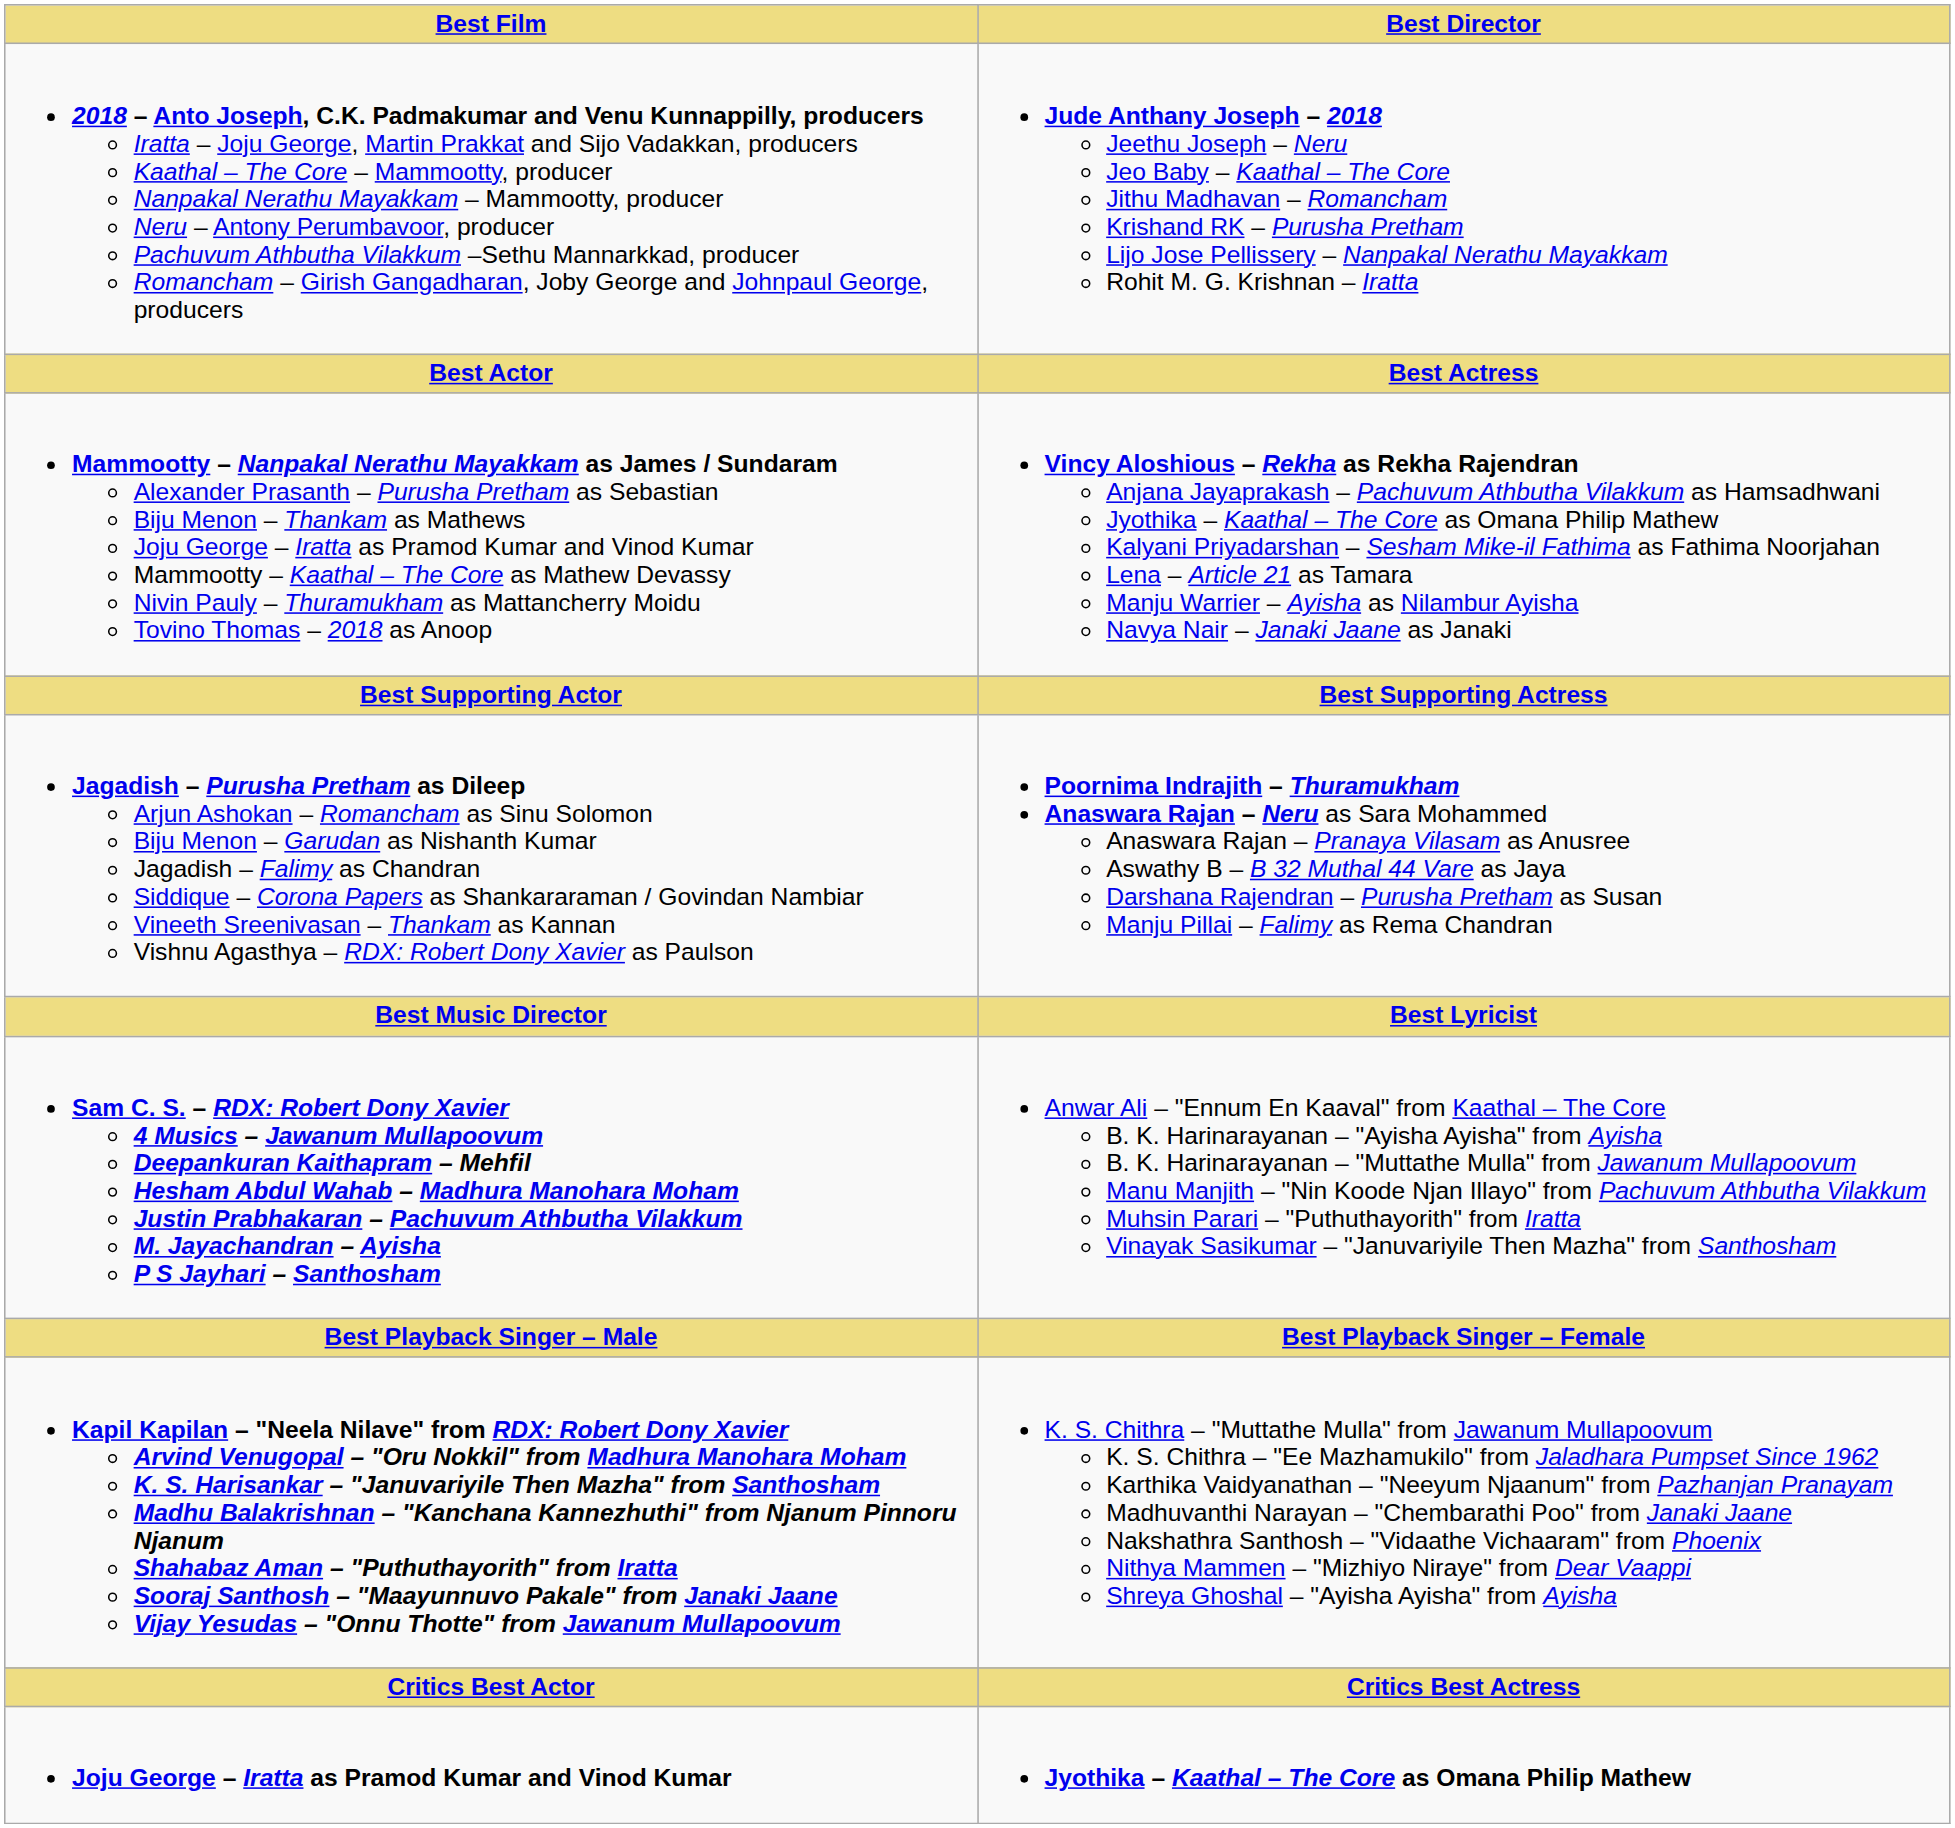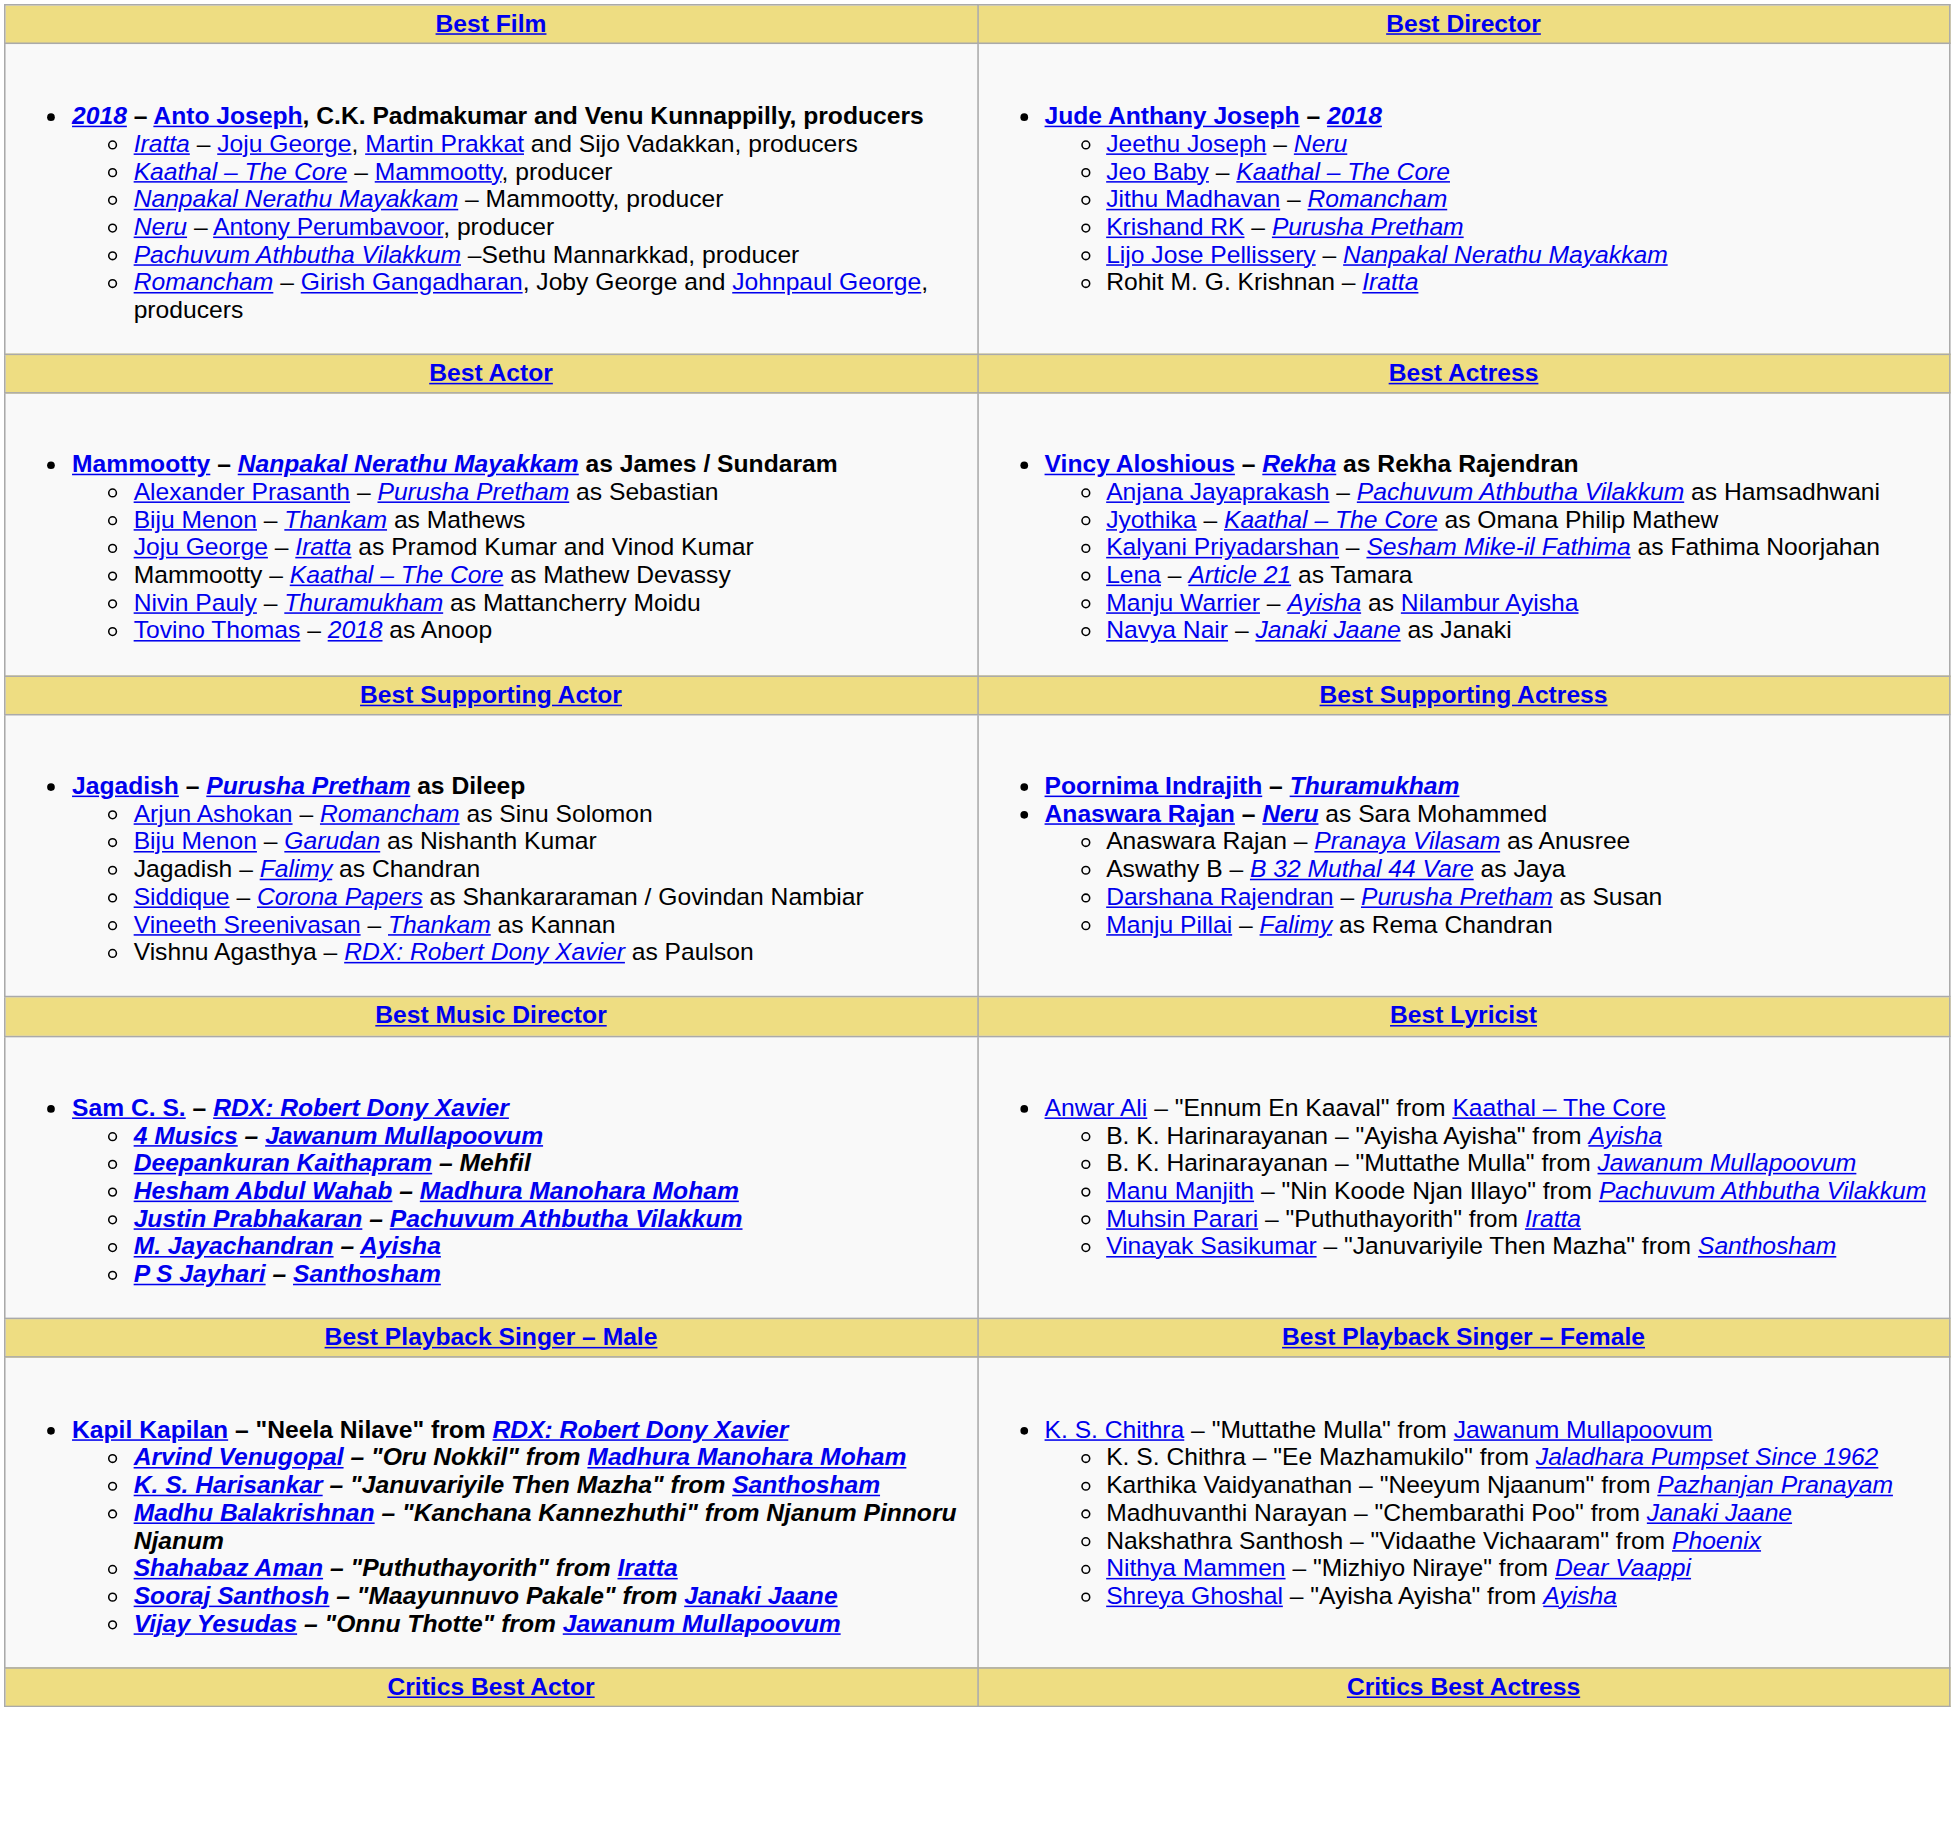 <table class="wikitable" width=100% |>
 <tr>
 <th ! style="background:#eedd82; text-align:center; width:50%;"><a href='#'>Best Film</a></th>
 <th ! style="background:#eedd82; text-align:center; width:50%;"><a href='#'>Best Director</a></th>
 </tr>
 <tr>
 <td valign="top"><br><ul><li><strong><a href='#'><em>2018</em></a> – <a href='#'>Anto Joseph</a>, C.K. Padmakumar and Venu Kunnappilly, producers</strong><ul><li><em><a href='#'>Iratta</a></em> – <a href='#'>Joju George</a>, <a href='#'>Martin Prakkat</a> and Sijo Vadakkan, producers</li><li><em><a href='#'>Kaathal – The Core</a></em> – <a href='#'>Mammootty</a>, producer</li><li><em><a href='#'>Nanpakal Nerathu Mayakkam</a></em> – Mammootty, producer</li><li><a href='#'><em>Neru</em></a> – <a href='#'>Antony Perumbavoor</a>, producer</li><li><em><a href='#'>Pachuvum Athbutha Vilakkum</a></em> –Sethu Mannarkkad, producer</li><li><em><a href='#'>Romancham</a></em> – <a href='#'>Girish Gangadharan</a>, Joby George and <a href='#'>Johnpaul George</a>, producers</li></ul></li></ul></td>
 <td valign="top"><br><ul><li><strong><a href='#'>Jude Anthany Joseph</a> – <a href='#'><em>2018</em></a></strong><ul><li><a href='#'>Jeethu Joseph</a> – <a href='#'><em>Neru</em></a></li><li><a href='#'>Jeo Baby</a> – <em><a href='#'>Kaathal – The Core</a></em></li><li><a href='#'>Jithu Madhavan</a> – <em><a href='#'>Romancham</a></em></li><li><a href='#'>Krishand RK</a> – <em><a href='#'>Purusha Pretham</a></em></li><li><a href='#'>Lijo Jose Pellissery</a> – <em><a href='#'>Nanpakal Nerathu Mayakkam</a></em></li><li>Rohit M. G. Krishnan – <em><a href='#'>Iratta</a></em></li></ul></li></ul></td>
 </tr>
 <tr>
 <th ! style="background:#eedd82; text-align:center;"><a href='#'>Best Actor</a></th>
 <th ! style="background:#eedd82; text-align:center;"><a href='#'>Best Actress</a></th>
 </tr>
 <tr>
 <td valign="top"><br><ul><li><strong><a href='#'>Mammootty</a> – <em><a href='#'>Nanpakal Nerathu Mayakkam</a></em> as James / Sundaram</strong><ul><li><a href='#'>Alexander Prasanth</a> – <em><a href='#'>Purusha Pretham</a></em> as Sebastian</li><li><a href='#'>Biju Menon</a> – <a href='#'><em>Thankam</em></a> as Mathews</li><li><a href='#'>Joju George</a> – <em><a href='#'>Iratta</a></em> as Pramod Kumar and Vinod Kumar</li><li>Mammootty – <em><a href='#'>Kaathal – The Core</a></em> as Mathew Devassy</li><li><a href='#'>Nivin Pauly</a> – <a href='#'><em>Thuramukham</em></a> as Mattancherry Moidu</li><li><a href='#'>Tovino Thomas</a> – <a href='#'><em>2018</em></a> as Anoop</li></ul></li></ul></td>
 <td valign="top"><br><ul><li><strong><a href='#'>Vincy Aloshious</a> – <a href='#'><em>Rekha</em></a> as Rekha Rajendran</strong><ul><li><a href='#'>Anjana Jayaprakash</a> – <em><a href='#'>Pachuvum Athbutha Vilakkum</a></em> as Hamsadhwani</li><li><a href='#'>Jyothika</a> – <em><a href='#'>Kaathal – The Core</a></em> as Omana Philip Mathew</li><li><a href='#'>Kalyani Priyadarshan</a> – <em><a href='#'>Sesham Mike-il Fathima</a></em> as Fathima Noorjahan</li><li><a href='#'>Lena</a> – <a href='#'><em>Article 21</em></a> as Tamara</li><li><a href='#'>Manju Warrier</a> – <a href='#'><em>Ayisha</em></a> as <a href='#'>Nilambur Ayisha</a></li><li><a href='#'>Navya Nair</a> – <em><a href='#'>Janaki Jaane</a></em> as Janaki</li></ul></li></ul></td>
 </tr>
 <tr>
 <th ! style="background:#eedd82; text-align:center;"><a href='#'>Best Supporting Actor</a></th>
 <th ! style="background:#eedd82; text-align:center;"><a href='#'>Best Supporting Actress</a></th>
 </tr>
 <tr>
 <td valign="top"><br><ul><li><strong><a href='#'>Jagadish</a> – <em><a href='#'>Purusha Pretham</a></em> as Dileep</strong><ul><li><a href='#'>Arjun Ashokan</a> – <em><a href='#'>Romancham</a></em> as Sinu Solomon</li><li><a href='#'>Biju Menon</a> – <a href='#'><em>Garudan</em></a> as Nishanth Kumar</li><li>Jagadish – <em><a href='#'>Falimy</a></em> as Chandran</li><li><a href='#'>Siddique</a> – <em><a href='#'>Corona Papers</a></em> as Shankararaman / Govindan Nambiar</li><li><a href='#'>Vineeth Sreenivasan</a> – <a href='#'><em>Thankam</em></a> as Kannan</li><li>Vishnu Agasthya – <em><a href='#'>RDX: Robert Dony Xavier</a></em> as Paulson</li></ul></li></ul></td>
 <td valign="top"><br><ul><li><strong><a href='#'>Poornima Indrajith</a> – <a href='#'><em>Thuramukham</em></a></strong></li><li><strong><a href='#'>Anaswara Rajan</a> – <a href='#'><em>Neru</em></a></strong> as Sara Mohammed<ul><li>Anaswara Rajan – <em><a href='#'>Pranaya Vilasam</a></em> as Anusree</li><li>Aswathy B – <em><a href='#'>B 32 Muthal 44 Vare</a></em> as Jaya</li><li><a href='#'>Darshana Rajendran</a> – <em><a href='#'>Purusha Pretham</a></em> as Susan</li><li><a href='#'>Manju Pillai</a> – <em><a href='#'>Falimy</a></em> as Rema Chandran</li></ul></li></ul></td>
 </tr>
 <tr>
 <th ! style="background:#eedd82; text-align:center;"><a href='#'>Best Music Director</a></th>
 <th ! style="background:#eedd82; text-align:center;"><a href='#'>Best Lyricist</a></th>
 </tr>
 <tr>
 <td valign="top"><br><ul><li><strong><a href='#'>Sam C. S.</a> – <em><a href='#'>RDX: Robert Dony Xavier</a><strong><em><ul><li><a href='#'>4 Musics</a> – </em><a href='#'>Jawanum Mullapoovum</a><em></li><li><a href='#'>Deepankuran Kaithapram</a> – </em>Mehfil<em></li><li><a href='#'>Hesham Abdul Wahab</a> – </em><a href='#'>Madhura Manohara Moham</a><em></li><li><a href='#'>Justin Prabhakaran</a> – </em><a href='#'>Pachuvum Athbutha Vilakkum</a><em></li><li><a href='#'>M. Jayachandran</a> – <a href='#'></em>Ayisha<em></a></li><li><a href='#'>P S Jayhari</a> – <a href='#'></em>Santhosham<em></a></li></ul></li></ul></td>
 <td valign="top"><br><ul><li></strong><a href='#'>Anwar Ali</a> – "Ennum En Kaaval" from </em><a href='#'>Kaathal – The Core</a></em></strong><ul><li>B. K. Harinarayanan – "Ayisha Ayisha" from <a href='#'><em>Ayisha</em></a></li><li>B. K. Harinarayanan – "Muttathe Mulla" from <em><a href='#'>Jawanum Mullapoovum</a></em></li><li><a href='#'>Manu Manjith</a> – "Nin Koode Njan Illayo" from <em><a href='#'>Pachuvum Athbutha Vilakkum</a></em></li><li><a href='#'>Muhsin Parari</a> – "Puthuthayorith" from <em><a href='#'>Iratta</a></em></li><li><a href='#'>Vinayak Sasikumar</a> – "Januvariyile Then Mazha" from <a href='#'><em>Santhosham</em></a></li></ul></li></ul></td>
 </tr>
 <tr>
 <th ! style="background:#eedd82; text-align:center;"><a href='#'>Best Playback Singer – Male</a></th>
 <th ! style="background:#eedd82; text-align:center;"><a href='#'>Best Playback Singer – Female</a></th>
 </tr>
 <tr>
 <td valign="top"><br><ul><li><strong><a href='#'>Kapil Kapilan</a> – "Neela Nilave" from <em><a href='#'>RDX: Robert Dony Xavier</a><strong><em><ul><li><a href='#'>Arvind Venugopal</a> – "Oru Nokkil" from </em><a href='#'>Madhura Manohara Moham</a><em></li><li><a href='#'>K. S. Harisankar</a> – "Januvariyile Then Mazha" from <a href='#'></em>Santhosham<em></a></li><li><a href='#'>Madhu Balakrishnan</a> – "Kanchana Kannezhuthi" from </em>Njanum Pinnoru Njanum<em></li><li><a href='#'>Shahabaz Aman</a> – "Puthuthayorith"  from </em><a href='#'>Iratta</a><em></li><li><a href='#'>Sooraj Santhosh</a> – "Maayunnuvo Pakale" from </em><a href='#'>Janaki Jaane</a><em></li><li><a href='#'>Vijay Yesudas</a> – "Onnu Thotte" from </em><a href='#'>Jawanum Mullapoovum</a><em></li></ul></li></ul></td>
 <td valign="top"><br><ul><li></strong><a href='#'>K. S. Chithra</a><strong> </strong>– "Muttathe Mulla" from </em><a href='#'>Jawanum Mullapoovum</a></em></strong><ul><li>K. S. Chithra – "Ee Mazhamukilo" from <em><a href='#'>Jaladhara Pumpset Since 1962</a></em></li><li>Karthika Vaidyanathan – "Neeyum Njaanum" from <em><a href='#'>Pazhanjan Pranayam</a></em></li><li>Madhuvanthi Narayan – "Chembarathi Poo" from <em><a href='#'>Janaki Jaane</a></em></li><li>Nakshathra Santhosh – "Vidaathe Vichaaram" from <a href='#'><em>Phoenix</em></a></li><li><a href='#'>Nithya Mammen</a> – "Mizhiyo Niraye" from <em><a href='#'>Dear Vaappi</a></em></li><li><a href='#'>Shreya Ghoshal</a> – "Ayisha Ayisha" from <a href='#'><em>Ayisha</em></a></li></ul></li></ul></td>
 </tr>
 <tr>
 <th ! style="background:#eedd82; text-align:center;"><a href='#'>Critics Best Actor</a></th>
 <th ! style="background:#eedd82; text-align:center;"><a href='#'><strong>Critics Best Actress</strong></a></th>
 </tr>
-<tr>
-<td><br><ul><li><strong><a href='#'>Joju George</a> – <em><a href='#'>Iratta</a></em> as Pramod Kumar and Vinod Kumar</strong></li></ul></td>
-<td><br><ul><li><strong><a href='#'>Jyothika</a></strong> <strong>– <em><a href='#'>Kaathal – The Core</a></em> as Omana Philip Mathew</strong></li></ul></td>
-</tr>
 </table>
